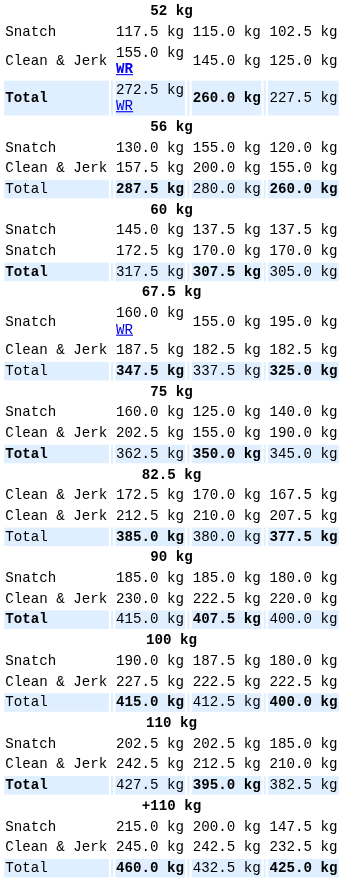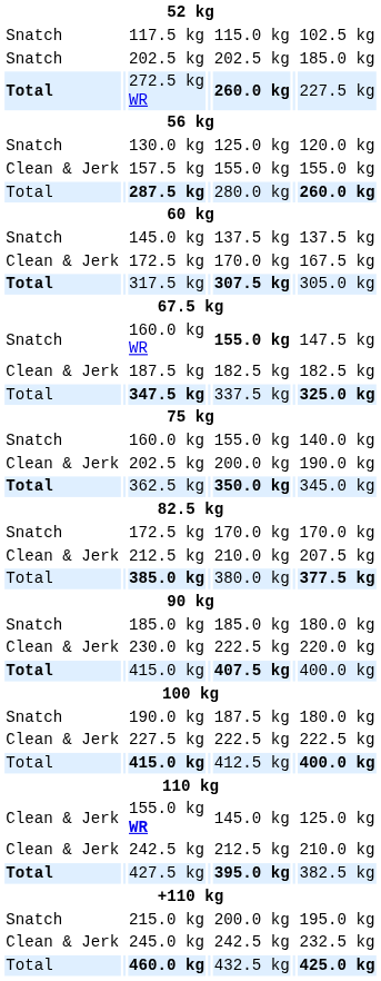 <table>
 <tr>
 <th colspan=7>52 kg</th>
 </tr>
 <tr>
 <td>Snatch</td>
 <td></td>
 <td>117.5 kg</td>
 <td></td>
 <td>115.0 kg</td>
 <td></td>
 <td>102.5 kg</td>
 </tr>
 <tr>
-<td>Clean & Jerk</td>
+<td>Snatch</td>
 <td></td>
-<td>155.0 kg<br><strong><a href='#'>WR</a></strong></td>
+<td>202.5 kg</td>
 <td></td>
-<td>145.0 kg</td>
+<td>202.5 kg</td>
 <td></td>
-<td>125.0 kg</td>
+<td>185.0 kg</td>
 </tr>
 <tr bgcolor=#dfefff>
 <td><strong>Total</strong></td>
 <td><strong></td>
 <td></strong>272.5 kg<strong><br></strong><a href='#'>WR</a><strong></td>
 <td></strong></td>
 <td><strong>260.0 kg</strong></td>
 <td><strong></td>
 <td></strong>227.5 kg<strong></td>
 </tr>
 <tr>
 <th colspan=7>56 kg</th>
 </tr>
 <tr>
 <td>Snatch</td>
 <td></td>
 <td>130.0 kg</td>
 <td></td>
-<td>155.0 kg</td>
+<td>125.0 kg</td>
 <td></td>
 <td>120.0 kg</td>
 </tr>
 <tr>
 <td>Clean & Jerk</td>
 <td></td>
 <td>157.5 kg</td>
 <td></td>
-<td>200.0 kg</td>
+<td>155.0 kg</td>
 <td></td>
 <td>155.0 kg</td>
 </tr>
 <tr bgcolor=#dfefff>
 <td></strong>Total<strong></td>
 <td></strong></td>
 <td><strong>287.5 kg</strong></td>
 <td><strong></td>
 <td></strong>280.0 kg<strong></td>
 <td></strong></td>
 <td><strong>260.0 kg</strong></td>
 </tr>
 <tr>
 <th colspan=7>60 kg</th>
 </tr>
 <tr>
 <td>Snatch</td>
 <td></td>
 <td>145.0 kg</td>
 <td></td>
 <td>137.5 kg</td>
 <td></td>
 <td>137.5 kg</td>
 </tr>
 <tr>
-<td>Snatch</td>
+<td>Clean & Jerk</td>
 <td></td>
 <td>172.5 kg</td>
 <td></td>
 <td>170.0 kg</td>
 <td></td>
-<td>170.0 kg</td>
+<td>167.5 kg</td>
 </tr>
 <tr bgcolor=#dfefff>
 <td><strong>Total</strong></td>
 <td><strong></td>
 <td></strong>317.5 kg<strong></td>
 <td></strong></td>
 <td><strong>307.5 kg</strong></td>
 <td><strong></td>
 <td></strong>305.0 kg<strong></td>
 </tr>
 <tr>
 <th colspan=7>67.5 kg</th>
 </tr>
 <tr>
 <td>Snatch</td>
 <td></td>
 <td>160.0 kg<br></strong><a href='#'>WR</a><strong></td>
 <td></td>
-<td>155.0 kg</td>
+<td><strong>155.0 kg</strong></td>
 <td></td>
-<td>195.0 kg</td>
+<td>147.5 kg</td>
 </tr>
 <tr>
 <td>Clean & Jerk</td>
 <td></td>
 <td>187.5 kg</td>
 <td></td>
 <td>182.5 kg</td>
 <td></td>
 <td>182.5 kg</td>
 </tr>
 <tr bgcolor=#dfefff>
 <td></strong>Total<strong></td>
 <td></strong></td>
 <td><strong>347.5 kg</strong></td>
 <td><strong></td>
 <td></strong>337.5 kg<strong></td>
 <td></strong></td>
 <td><strong>325.0 kg</strong></td>
 </tr>
 <tr>
 <th colspan=7>75 kg</th>
 </tr>
 <tr>
 <td>Snatch</td>
 <td></td>
 <td>160.0 kg</td>
 <td></td>
-<td>125.0 kg</td>
+<td>155.0 kg</td>
 <td></td>
 <td>140.0 kg</td>
 </tr>
 <tr>
 <td>Clean & Jerk</td>
 <td></td>
 <td>202.5 kg</td>
 <td></td>
-<td>155.0 kg</td>
+<td>200.0 kg</td>
 <td></td>
 <td>190.0 kg</td>
 </tr>
 <tr bgcolor=#dfefff>
 <td><strong>Total</strong></td>
 <td><strong></td>
 <td></strong>362.5 kg<strong></td>
 <td></strong></td>
 <td><strong>350.0 kg</strong></td>
 <td><strong></td>
 <td></strong>345.0 kg<strong></td>
 </tr>
 <tr>
 <th colspan=7>82.5 kg</th>
 </tr>
 <tr>
-<td>Clean & Jerk</td>
+<td>Snatch</td>
 <td></td>
 <td>172.5 kg</td>
 <td></td>
 <td>170.0 kg</td>
 <td></td>
-<td>167.5 kg</td>
+<td>170.0 kg</td>
 </tr>
 <tr>
 <td>Clean & Jerk</td>
 <td></td>
 <td>212.5 kg</td>
 <td></td>
 <td>210.0 kg</td>
 <td></td>
 <td>207.5 kg</td>
 </tr>
 <tr bgcolor=#dfefff>
 <td></strong>Total<strong></td>
 <td></strong></td>
 <td><strong>385.0 kg</strong></td>
 <td><strong></td>
 <td></strong>380.0 kg<strong></td>
 <td></strong></td>
 <td><strong>377.5 kg</strong></td>
 </tr>
 <tr>
 <th colspan=7>90 kg</th>
 </tr>
 <tr>
 <td>Snatch</td>
 <td></td>
 <td>185.0 kg</td>
 <td></td>
 <td>185.0 kg</td>
 <td></td>
 <td>180.0 kg</td>
 </tr>
 <tr>
 <td>Clean & Jerk</td>
 <td></td>
 <td>230.0 kg</td>
 <td></td>
 <td>222.5 kg</td>
 <td></td>
 <td>220.0 kg</td>
 </tr>
 <tr bgcolor=#dfefff>
 <td><strong>Total</strong></td>
 <td><strong></td>
 <td></strong>415.0 kg<strong></td>
 <td></strong></td>
 <td><strong>407.5 kg</strong></td>
 <td><strong></td>
 <td></strong>400.0 kg<strong></td>
 </tr>
 <tr>
 <th colspan=7>100 kg</th>
 </tr>
 <tr>
 <td>Snatch</td>
 <td></td>
 <td>190.0 kg</td>
 <td></td>
 <td>187.5 kg</td>
 <td></td>
 <td>180.0 kg</td>
 </tr>
 <tr>
 <td>Clean & Jerk</td>
 <td></td>
 <td>227.5 kg</td>
 <td></td>
 <td>222.5 kg</td>
 <td></td>
 <td>222.5 kg</td>
 </tr>
 <tr bgcolor=#dfefff>
 <td></strong>Total<strong></td>
 <td></strong></td>
 <td><strong>415.0 kg</strong></td>
 <td><strong></td>
 <td></strong>412.5 kg<strong></td>
 <td></strong></td>
 <td><strong>400.0 kg</strong></td>
 </tr>
 <tr>
 <th colspan=7>110 kg</th>
 </tr>
 <tr>
-<td>Snatch</td>
+<td>Clean & Jerk</td>
 <td></td>
-<td>202.5 kg</td>
+<td>155.0 kg<br><strong><a href='#'>WR</a></strong></td>
 <td></td>
-<td>202.5 kg</td>
+<td>145.0 kg</td>
 <td></td>
-<td>185.0 kg</td>
+<td>125.0 kg</td>
 </tr>
 <tr>
 <td>Clean & Jerk</td>
 <td></td>
 <td>242.5 kg</td>
 <td></td>
 <td>212.5 kg</td>
 <td></td>
 <td>210.0 kg</td>
 </tr>
 <tr bgcolor=#dfefff>
 <td><strong>Total</strong></td>
 <td><strong></td>
 <td></strong>427.5 kg<strong></td>
 <td></strong></td>
 <td><strong>395.0 kg</strong></td>
 <td><strong></td>
 <td></strong>382.5 kg<strong></td>
 </tr>
 <tr>
 <th colspan=7>+110 kg</th>
 </tr>
 <tr>
 <td>Snatch</td>
 <td></td>
 <td>215.0 kg</td>
 <td></td>
 <td>200.0 kg</td>
 <td></td>
-<td>147.5 kg</td>
+<td>195.0 kg</td>
 </tr>
 <tr>
 <td>Clean & Jerk</td>
 <td></td>
 <td>245.0 kg</td>
 <td></td>
 <td>242.5 kg</td>
 <td></td>
 <td>232.5 kg</td>
 </tr>
 <tr bgcolor=#dfefff>
 <td></strong>Total<strong></td>
 <td></strong></td>
 <td><strong>460.0 kg</strong></td>
 <td><strong></td>
 <td></strong>432.5 kg<strong></td>
 <td></strong></td>
 <td><strong>425.0 kg</strong></td>
 </tr>
 </table>
